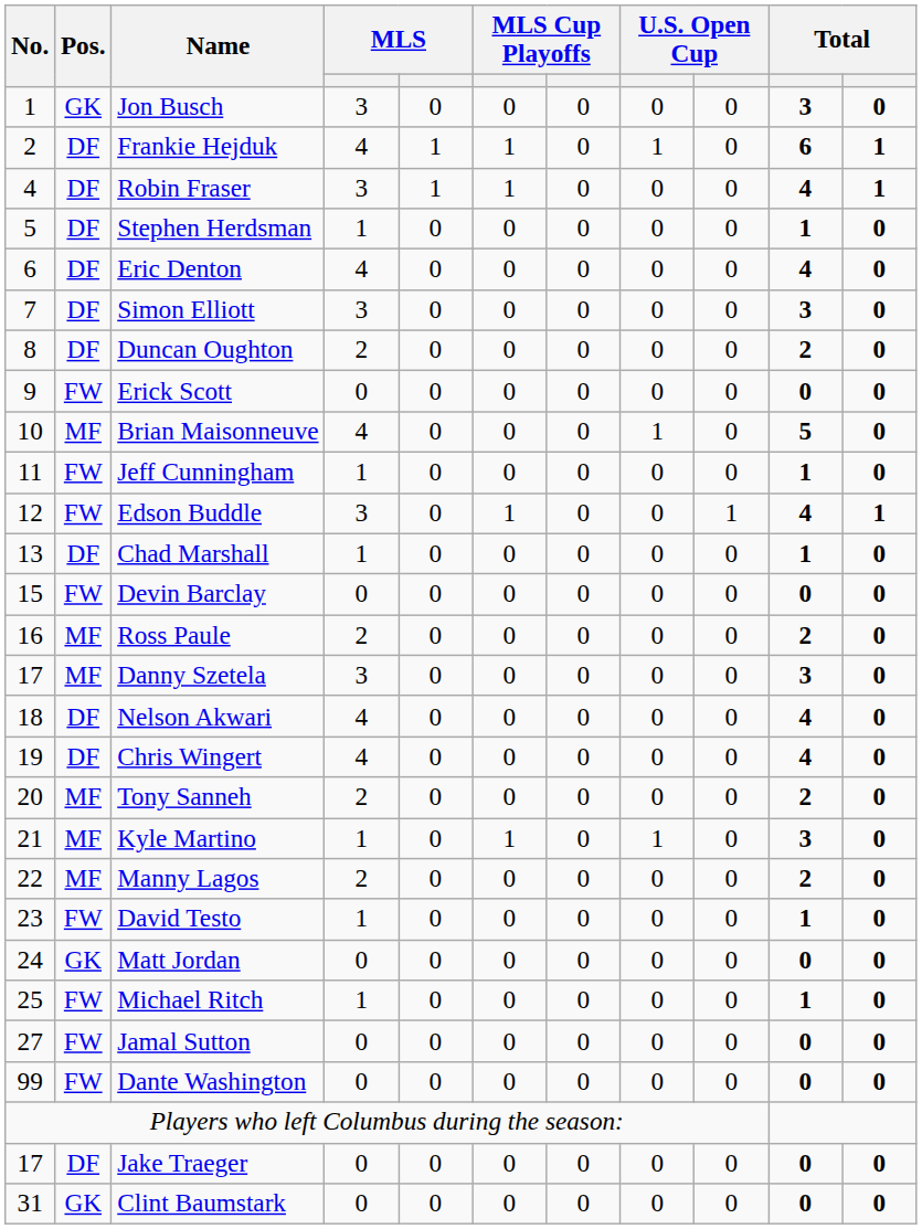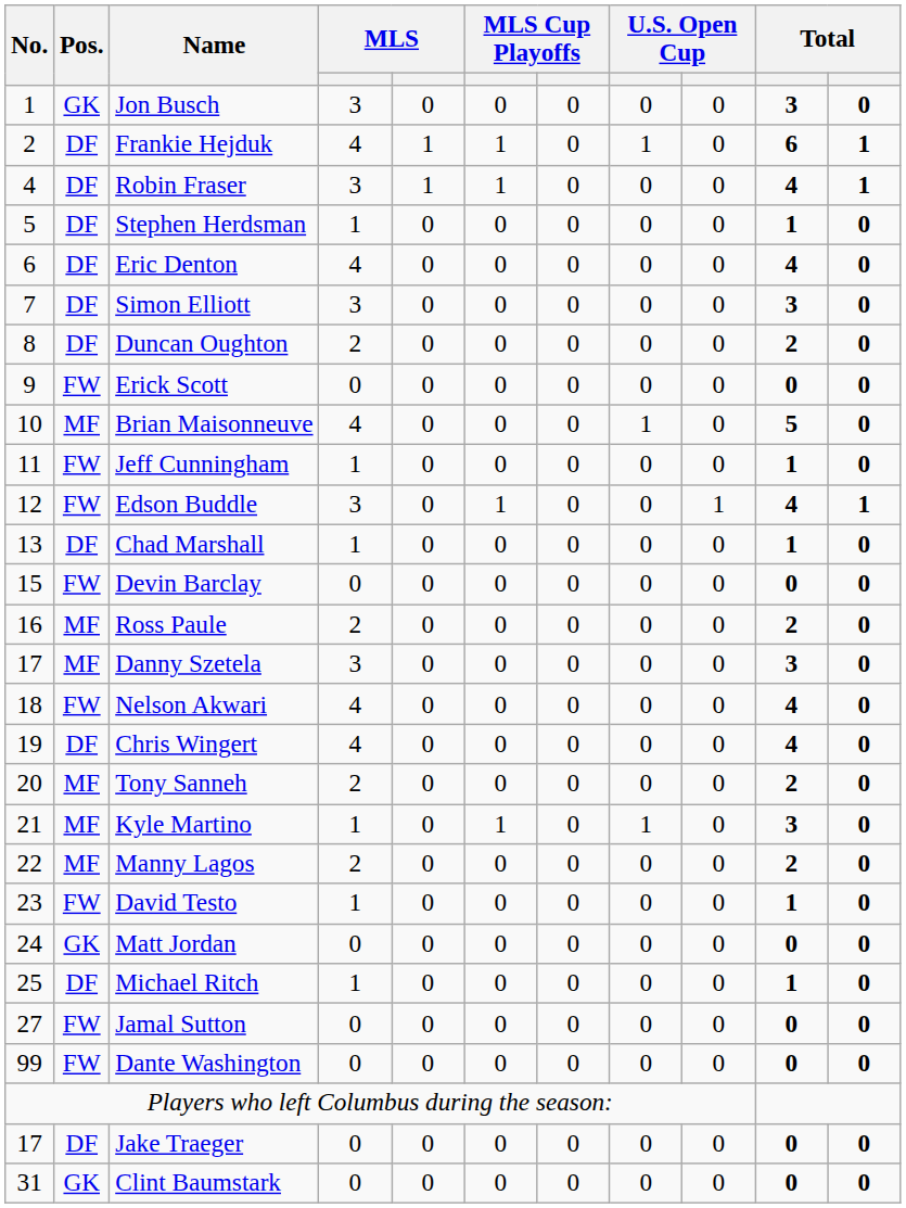 <table class="wikitable sortable" style="text-align: center;">
 <tr>
 <th rowspan=2>No.</th>
 <th rowspan=2>Pos.</th>
 <th rowspan=2>Name</th>
 <th colspan=2 style="width:85px;"><a href='#'>MLS</a></th>
 <th colspan=2 style="width:85px;"><a href='#'>MLS Cup Playoffs</a></th>
 <th colspan=2 style="width:85px;"><a href='#'>U.S. Open Cup</a></th>
 <th colspan=2 style="width:85px;"><strong>Total</strong></th>
 </tr>
 <tr>
 <th></th>
 <th></th>
 <th></th>
 <th></th>
 <th></th>
 <th></th>
 <th></th>
 <th></th>
 </tr>
 <tr>
 <td>1</td>
 <td><a href='#'>GK</a></td>
 <td align=left> <a href='#'>Jon Busch</a></td>
 <td>3</td>
 <td>0</td>
 <td>0</td>
 <td>0</td>
 <td>0</td>
 <td>0</td>
 <td><strong>3</strong></td>
 <td><strong>0</strong></td>
 </tr>
 <tr>
 <td>2</td>
 <td><a href='#'>DF</a></td>
 <td align=left> <a href='#'>Frankie Hejduk</a></td>
 <td>4</td>
 <td>1</td>
 <td>1</td>
 <td>0</td>
 <td>1</td>
 <td>0</td>
 <td><strong>6</strong></td>
 <td><strong>1</strong></td>
 </tr>
 <tr>
 <td>4</td>
 <td><a href='#'>DF</a></td>
 <td align=left> <a href='#'>Robin Fraser</a></td>
 <td>3</td>
 <td>1</td>
 <td>1</td>
 <td>0</td>
 <td>0</td>
 <td>0</td>
 <td><strong>4</strong></td>
 <td><strong>1</strong></td>
 </tr>
 <tr>
 <td>5</td>
 <td><a href='#'>DF</a></td>
 <td align=left> <a href='#'>Stephen Herdsman</a></td>
 <td>1</td>
 <td>0</td>
 <td>0</td>
 <td>0</td>
 <td>0</td>
 <td>0</td>
 <td><strong>1</strong></td>
 <td><strong>0</strong></td>
 </tr>
 <tr>
 <td>6</td>
 <td><a href='#'>DF</a></td>
 <td align=left> <a href='#'>Eric Denton</a></td>
 <td>4</td>
 <td>0</td>
 <td>0</td>
 <td>0</td>
 <td>0</td>
 <td>0</td>
 <td><strong>4</strong></td>
 <td><strong>0</strong></td>
 </tr>
 <tr>
 <td>7</td>
 <td><a href='#'>DF</a></td>
 <td align=left> <a href='#'>Simon Elliott</a></td>
 <td>3</td>
 <td>0</td>
 <td>0</td>
 <td>0</td>
 <td>0</td>
 <td>0</td>
 <td><strong>3</strong></td>
 <td><strong>0</strong></td>
 </tr>
 <tr>
 <td>8</td>
 <td><a href='#'>DF</a></td>
 <td align=left> <a href='#'>Duncan Oughton</a></td>
 <td>2</td>
 <td>0</td>
 <td>0</td>
 <td>0</td>
 <td>0</td>
 <td>0</td>
 <td><strong>2</strong></td>
 <td><strong>0</strong></td>
 </tr>
 <tr>
 <td>9</td>
 <td><a href='#'>FW</a></td>
 <td align=left> <a href='#'>Erick Scott</a></td>
 <td>0</td>
 <td>0</td>
 <td>0</td>
 <td>0</td>
 <td>0</td>
 <td>0</td>
 <td><strong>0</strong></td>
 <td><strong>0</strong></td>
 </tr>
 <tr>
 <td>10</td>
 <td><a href='#'>MF</a></td>
 <td align=left> <a href='#'>Brian Maisonneuve</a></td>
 <td>4</td>
 <td>0</td>
 <td>0</td>
 <td>0</td>
 <td>1</td>
 <td>0</td>
 <td><strong>5</strong></td>
 <td><strong>0</strong></td>
 </tr>
 <tr>
 <td>11</td>
 <td><a href='#'>FW</a></td>
 <td align=left> <a href='#'>Jeff Cunningham</a></td>
 <td>1</td>
 <td>0</td>
 <td>0</td>
 <td>0</td>
 <td>0</td>
 <td>0</td>
 <td><strong>1</strong></td>
 <td><strong>0</strong></td>
 </tr>
 <tr>
 <td>12</td>
 <td><a href='#'>FW</a></td>
 <td align=left> <a href='#'>Edson Buddle</a></td>
 <td>3</td>
 <td>0</td>
 <td>1</td>
 <td>0</td>
 <td>0</td>
 <td>1</td>
 <td><strong>4</strong></td>
 <td><strong>1</strong></td>
 </tr>
 <tr>
 <td>13</td>
 <td><a href='#'>DF</a></td>
 <td align=left> <a href='#'>Chad Marshall</a></td>
 <td>1</td>
 <td>0</td>
 <td>0</td>
 <td>0</td>
 <td>0</td>
 <td>0</td>
 <td><strong>1</strong></td>
 <td><strong>0</strong></td>
 </tr>
 <tr>
 <td>15</td>
 <td><a href='#'>FW</a></td>
 <td align=left> <a href='#'>Devin Barclay</a></td>
 <td>0</td>
 <td>0</td>
 <td>0</td>
 <td>0</td>
 <td>0</td>
 <td>0</td>
 <td><strong>0</strong></td>
 <td><strong>0</strong></td>
 </tr>
 <tr>
 <td>16</td>
 <td><a href='#'>MF</a></td>
 <td align=left> <a href='#'>Ross Paule</a></td>
 <td>2</td>
 <td>0</td>
 <td>0</td>
 <td>0</td>
 <td>0</td>
 <td>0</td>
 <td><strong>2</strong></td>
 <td><strong>0</strong></td>
 </tr>
 <tr>
 <td>17</td>
 <td><a href='#'>MF</a></td>
 <td align=left> <a href='#'>Danny Szetela</a></td>
 <td>3</td>
 <td>0</td>
 <td>0</td>
 <td>0</td>
 <td>0</td>
 <td>0</td>
 <td><strong>3</strong></td>
 <td><strong>0</strong></td>
 </tr>
 <tr>
 <td>18</td>
-<td><a href='#'>DF</a></td>
+<td><a href='#'>FW</a></td>
 <td align=left> <a href='#'>Nelson Akwari</a></td>
 <td>4</td>
 <td>0</td>
 <td>0</td>
 <td>0</td>
 <td>0</td>
 <td>0</td>
 <td><strong>4</strong></td>
 <td><strong>0</strong></td>
 </tr>
 <tr>
 <td>19</td>
 <td><a href='#'>DF</a></td>
 <td align=left> <a href='#'>Chris Wingert</a></td>
 <td>4</td>
 <td>0</td>
 <td>0</td>
 <td>0</td>
 <td>0</td>
 <td>0</td>
 <td><strong>4</strong></td>
 <td><strong>0</strong></td>
 </tr>
 <tr>
 <td>20</td>
 <td><a href='#'>MF</a></td>
 <td align=left> <a href='#'>Tony Sanneh</a></td>
 <td>2</td>
 <td>0</td>
 <td>0</td>
 <td>0</td>
 <td>0</td>
 <td>0</td>
 <td><strong>2</strong></td>
 <td><strong>0</strong></td>
 </tr>
 <tr>
 <td>21</td>
 <td><a href='#'>MF</a></td>
 <td align=left> <a href='#'>Kyle Martino</a></td>
 <td>1</td>
 <td>0</td>
 <td>1</td>
 <td>0</td>
 <td>1</td>
 <td>0</td>
 <td><strong>3</strong></td>
 <td><strong>0</strong></td>
 </tr>
 <tr>
 <td>22</td>
 <td><a href='#'>MF</a></td>
 <td align=left> <a href='#'>Manny Lagos</a></td>
 <td>2</td>
 <td>0</td>
 <td>0</td>
 <td>0</td>
 <td>0</td>
 <td>0</td>
 <td><strong>2</strong></td>
 <td><strong>0</strong></td>
 </tr>
 <tr>
 <td>23</td>
 <td><a href='#'>FW</a></td>
 <td align=left> <a href='#'>David Testo</a></td>
 <td>1</td>
 <td>0</td>
 <td>0</td>
 <td>0</td>
 <td>0</td>
 <td>0</td>
 <td><strong>1</strong></td>
 <td><strong>0</strong></td>
 </tr>
 <tr>
 <td>24</td>
 <td><a href='#'>GK</a></td>
 <td align=left> <a href='#'>Matt Jordan</a></td>
 <td>0</td>
 <td>0</td>
 <td>0</td>
 <td>0</td>
 <td>0</td>
 <td>0</td>
 <td><strong>0</strong></td>
 <td><strong>0</strong></td>
 </tr>
 <tr>
 <td>25</td>
-<td><a href='#'>FW</a></td>
+<td><a href='#'>DF</a></td>
 <td align=left> <a href='#'>Michael Ritch</a></td>
 <td>1</td>
 <td>0</td>
 <td>0</td>
 <td>0</td>
 <td>0</td>
 <td>0</td>
 <td><strong>1</strong></td>
 <td><strong>0</strong></td>
 </tr>
 <tr>
 <td>27</td>
 <td><a href='#'>FW</a></td>
 <td align=left> <a href='#'>Jamal Sutton</a></td>
 <td>0</td>
 <td>0</td>
 <td>0</td>
 <td>0</td>
 <td>0</td>
 <td>0</td>
 <td><strong>0</strong></td>
 <td><strong>0</strong></td>
 </tr>
 <tr>
 <td>99</td>
 <td><a href='#'>FW</a></td>
 <td align=left> <a href='#'>Dante Washington</a></td>
 <td>0</td>
 <td>0</td>
 <td>0</td>
 <td>0</td>
 <td>0</td>
 <td>0</td>
 <td><strong>0</strong></td>
 <td><strong>0</strong></td>
 </tr>
 <tr>
 <td colspan=9 align=center><em>Players who left Columbus during the season:</em></td>
 </tr>
 <tr>
 <td>17</td>
 <td><a href='#'>DF</a></td>
 <td align=left> <a href='#'>Jake Traeger</a></td>
 <td>0</td>
 <td>0</td>
 <td>0</td>
 <td>0</td>
 <td>0</td>
 <td>0</td>
 <td><strong>0</strong></td>
 <td><strong>0</strong></td>
 </tr>
 <tr>
 <td>31</td>
 <td><a href='#'>GK</a></td>
 <td align=left> <a href='#'>Clint Baumstark</a></td>
 <td>0</td>
 <td>0</td>
 <td>0</td>
 <td>0</td>
 <td>0</td>
 <td>0</td>
 <td><strong>0</strong></td>
 <td><strong>0</strong></td>
 </tr>
 </table>
